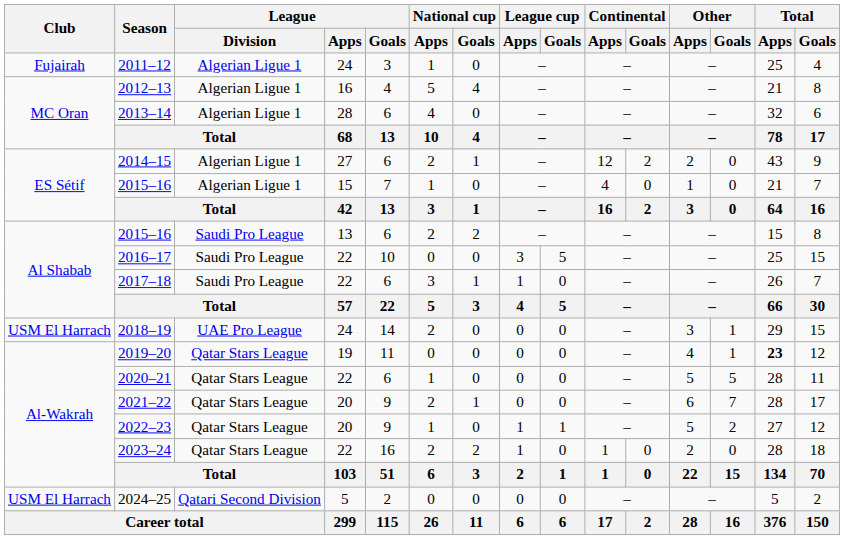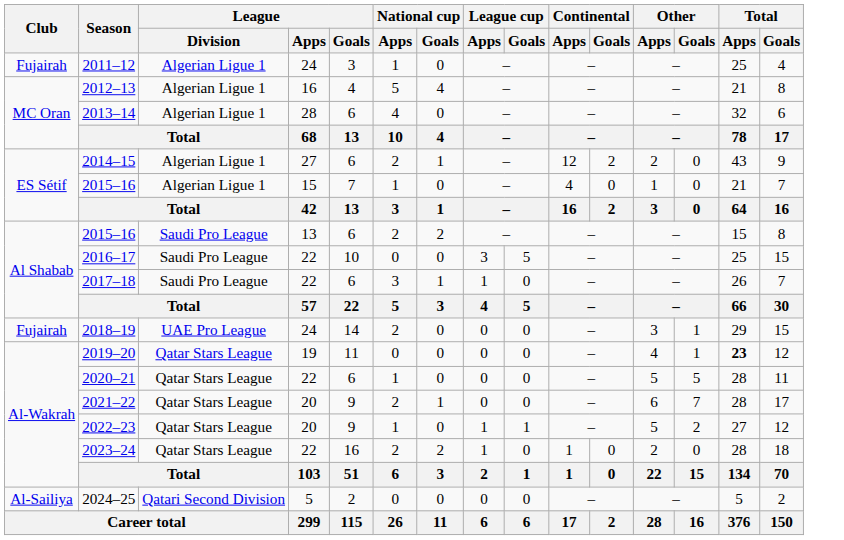 <table class="wikitable" style="text-align: center;">
 <tr>
 <th rowspan="2">Club</th>
 <th rowspan="2">Season</th>
 <th colspan="3">League</th>
 <th colspan="2">National cup</th>
 <th colspan="2">League cup</th>
 <th colspan="2">Continental</th>
 <th colspan="2">Other</th>
 <th colspan="2">Total</th>
 </tr>
 <tr>
 <th>Division</th>
 <th>Apps</th>
 <th>Goals</th>
 <th>Apps</th>
 <th>Goals</th>
 <th>Apps</th>
 <th>Goals</th>
 <th>Apps</th>
 <th>Goals</th>
 <th>Apps</th>
 <th>Goals</th>
 <th>Apps</th>
 <th>Goals</th>
 </tr>
 <tr>
 <td><a href='#'>Fujairah</a></td>
 <td><a href='#'>2011–12</a></td>
 <td><a href='#'>Algerian Ligue 1</a></td>
 <td>24</td>
 <td>3</td>
 <td>1</td>
 <td>0</td>
 <td colspan="2">–</td>
 <td colspan="2">–</td>
 <td colspan="2">–</td>
 <td>25</td>
 <td>4</td>
 </tr>
 <tr>
 <td rowspan="3"><a href='#'>MC Oran</a></td>
 <td><a href='#'>2012–13</a></td>
 <td>Algerian Ligue 1</td>
 <td>16</td>
 <td>4</td>
 <td>5</td>
 <td>4</td>
 <td colspan="2">–</td>
 <td colspan="2">–</td>
 <td colspan="2">–</td>
 <td>21</td>
 <td>8</td>
 </tr>
 <tr>
 <td><a href='#'>2013–14</a></td>
 <td>Algerian Ligue 1</td>
 <td>28</td>
 <td>6</td>
 <td>4</td>
 <td>0</td>
 <td colspan="2">–</td>
 <td colspan="2">–</td>
 <td colspan="2">–</td>
 <td>32</td>
 <td>6</td>
 </tr>
 <tr>
 <th colspan="2">Total</th>
 <th>68</th>
 <th>13</th>
 <th>10</th>
 <th>4</th>
 <th colspan="2">–</th>
 <th colspan="2">–</th>
 <th colspan="2">–</th>
 <th>78</th>
 <th>17</th>
 </tr>
 <tr>
 <td rowspan="3"><a href='#'>ES Sétif</a></td>
 <td><a href='#'>2014–15</a></td>
 <td>Algerian Ligue 1</td>
 <td>27</td>
 <td>6</td>
 <td>2</td>
 <td>1</td>
 <td colspan="2">–</td>
 <td>12</td>
 <td>2</td>
 <td>2</td>
 <td>0</td>
 <td>43</td>
 <td>9</td>
 </tr>
 <tr>
 <td><a href='#'>2015–16</a></td>
 <td>Algerian Ligue 1</td>
 <td>15</td>
 <td>7</td>
 <td>1</td>
 <td>0</td>
 <td colspan="2">–</td>
 <td>4</td>
 <td>0</td>
 <td>1</td>
 <td>0</td>
 <td>21</td>
 <td>7</td>
 </tr>
 <tr>
 <th colspan="2">Total</th>
 <th>42</th>
 <th>13</th>
 <th>3</th>
 <th>1</th>
 <th colspan="2">–</th>
 <th>16</th>
 <th>2</th>
 <th>3</th>
 <th>0</th>
 <th>64</th>
 <th>16</th>
 </tr>
 <tr>
 <td rowspan="4"><a href='#'>Al Shabab</a></td>
 <td><a href='#'>2015–16</a></td>
 <td><a href='#'>Saudi Pro League</a></td>
 <td>13</td>
 <td>6</td>
 <td>2</td>
 <td>2</td>
 <td colspan="2">–</td>
 <td colspan="2">–</td>
 <td colspan="2">–</td>
 <td>15</td>
 <td>8</td>
 </tr>
 <tr>
 <td><a href='#'>2016–17</a></td>
 <td>Saudi Pro League</td>
 <td>22</td>
 <td>10</td>
 <td>0</td>
 <td>0</td>
 <td>3</td>
 <td>5</td>
 <td colspan="2">–</td>
 <td colspan="2">–</td>
 <td>25</td>
 <td>15</td>
 </tr>
 <tr>
 <td><a href='#'>2017–18</a></td>
 <td>Saudi Pro League</td>
 <td>22</td>
 <td>6</td>
 <td>3</td>
 <td>1</td>
 <td>1</td>
 <td>0</td>
 <td colspan="2">–</td>
 <td colspan="2">–</td>
 <td>26</td>
 <td>7</td>
 </tr>
 <tr>
 <th colspan="2">Total</th>
 <th>57</th>
 <th>22</th>
 <th>5</th>
 <th>3</th>
 <th>4</th>
 <th>5</th>
 <th colspan="2">–</th>
 <th colspan="2">–</th>
 <th>66</th>
 <th>30</th>
 </tr>
 <tr>
-<td><a href='#'>USM El Harrach</a></td>
+<td><a href='#'>Fujairah</a></td>
 <td><a href='#'>2018–19</a></td>
 <td><a href='#'>UAE Pro League</a></td>
 <td>24</td>
 <td>14</td>
 <td>2</td>
 <td>0</td>
 <td>0</td>
 <td>0</td>
 <td colspan="2">–</td>
 <td>3</td>
 <td>1</td>
 <td>29</td>
 <td>15</td>
 </tr>
 <tr>
 <td rowspan="6"><a href='#'>Al-Wakrah</a></td>
 <td><a href='#'>2019–20</a></td>
 <td><a href='#'>Qatar Stars League</a></td>
 <td>19</td>
 <td>11</td>
 <td>0</td>
 <td>0</td>
 <td>0</td>
 <td>0</td>
 <td colspan="2">–</td>
 <td>4</td>
 <td>1</td>
 <td><strong>23</strong></td>
 <td>12</td>
 </tr>
 <tr>
 <td><a href='#'>2020–21</a></td>
 <td>Qatar Stars League</td>
 <td>22</td>
 <td>6</td>
 <td>1</td>
 <td>0</td>
 <td>0</td>
 <td>0</td>
 <td colspan="2">–</td>
 <td>5</td>
 <td>5</td>
 <td>28</td>
 <td>11</td>
 </tr>
 <tr>
 <td><a href='#'>2021–22</a></td>
 <td>Qatar Stars League</td>
 <td>20</td>
 <td>9</td>
 <td>2</td>
 <td>1</td>
 <td>0</td>
 <td>0</td>
 <td colspan="2">–</td>
 <td>6</td>
 <td>7</td>
 <td>28</td>
 <td>17</td>
 </tr>
 <tr>
 <td><a href='#'>2022–23</a></td>
 <td>Qatar Stars League</td>
 <td>20</td>
 <td>9</td>
 <td>1</td>
 <td>0</td>
 <td>1</td>
 <td>1</td>
 <td colspan="2">–</td>
 <td>5</td>
 <td>2</td>
 <td>27</td>
 <td>12</td>
 </tr>
 <tr>
 <td><a href='#'>2023–24</a></td>
 <td>Qatar Stars League</td>
 <td>22</td>
 <td>16</td>
 <td>2</td>
 <td>2</td>
 <td>1</td>
 <td>0</td>
 <td>1</td>
 <td>0</td>
 <td>2</td>
 <td>0</td>
 <td>28</td>
 <td>18</td>
 </tr>
 <tr>
 <th colspan="2">Total</th>
 <th>103</th>
 <th>51</th>
 <th>6</th>
 <th>3</th>
 <th>2</th>
 <th>1</th>
 <th>1</th>
 <th>0</th>
 <th>22</th>
 <th>15</th>
 <th>134</th>
 <th>70</th>
 </tr>
 <tr>
-<td><a href='#'>USM El Harrach</a></td>
+<td><a href='#'>Al-Sailiya</a></td>
 <td 2024–25 Qatari Second Division>2024–25</td>
 <td><a href='#'>Qatari Second Division</a></td>
 <td>5</td>
 <td>2</td>
 <td>0</td>
 <td>0</td>
 <td>0</td>
 <td>0</td>
 <td colspan="2">–</td>
 <td colspan="2">–</td>
 <td>5</td>
 <td>2</td>
 </tr>
 <tr>
 <th colspan="3">Career total</th>
 <th>299</th>
 <th>115</th>
 <th>26</th>
 <th>11</th>
 <th>6</th>
 <th>6</th>
 <th>17</th>
 <th>2</th>
 <th>28</th>
 <th>16</th>
 <th>376</th>
 <th>150</th>
 </tr>
 </table>
